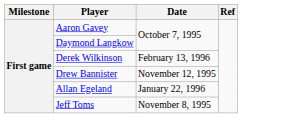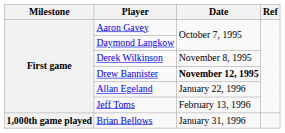 <table class="wikitable">
 <tr>
 <th scope="col">Milestone</th>
 <th scope="col">Player</th>
 <th scope="col">Date</th>
 <th scope="col">Ref</th>
 </tr>
 <tr>
 <th rowspan=6>First game</th>
 <td><a href='#'>Aaron Gavey</a></td>
 <td rowspan=2>October 7, 1995</td>
 <td rowspan=6></td>
 </tr>
 <tr>
 <td><a href='#'>Daymond Langkow</a></td>
 </tr>
 <tr>
 <td><a href='#'>Derek Wilkinson</a></td>
-<td>February 13, 1996</td>
+<td>November 8, 1995</td>
 </tr>
 <tr>
 <td><a href='#'>Drew Bannister</a></td>
-<td>November 12, 1995</td>
+<td><strong>November 12, 1995</strong></td>
 </tr>
 <tr>
 <td><a href='#'>Allan Egeland</a></td>
 <td>January 22, 1996</td>
 </tr>
 <tr>
 <td><a href='#'>Jeff Toms</a></td>
-<td>November 8, 1995</td>
+<td>February 13, 1996</td>
+</tr>
+<tr>
+<th>1,000th game played</th>
+<td><a href='#'>Brian Bellows</a></td>
+<td>January 31, 1996</td>
+<td></td>
 </tr>
 </table>
